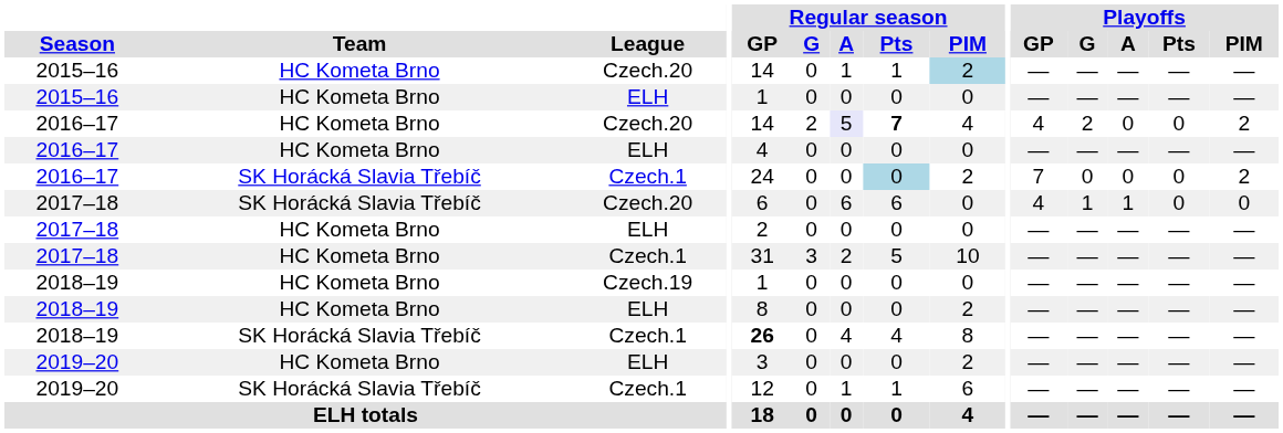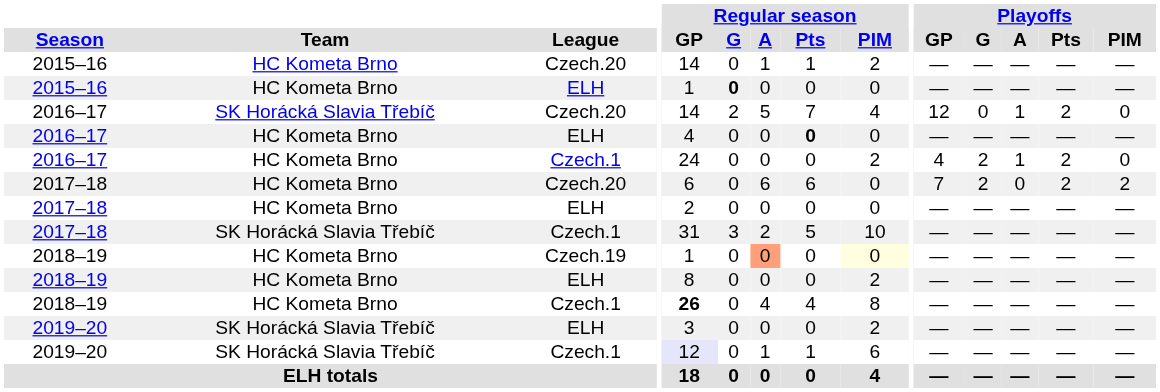 <table border="0" cellpadding="1" cellspacing="0" style="text-align:center; width:60em">
 <tr bgcolor="#e0e0e0">
 <th colspan="3" bgcolor="#ffffff"></th>
 <th rowspan="92" bgcolor="#ffffff"></th>
 <th colspan="5"><a href='#'>Regular season</a></th>
 <th rowspan="92" bgcolor="#ffffff"></th>
 <th colspan="5"><a href='#'>Playoffs</a></th>
 </tr>
 <tr bgcolor="#e0e0e0">
 <th><a href='#'>Season</a></th>
 <th>Team</th>
 <th>League</th>
 <th>GP</th>
 <th><a href='#'>G</a></th>
 <th><a href='#'>A</a></th>
 <th><a href='#'>Pts</a></th>
 <th><a href='#'>PIM</a></th>
 <th>GP</th>
 <th>G</th>
 <th>A</th>
 <th>Pts</th>
 <th>PIM</th>
 </tr>
 <tr>
 <td>2015–16</td>
 <td><a href='#'>HC Kometa Brno</a></td>
 <td>Czech.20</td>
 <td>14</td>
 <td>0</td>
 <td>1</td>
 <td>1</td>
-<td style="background: lightblue;">2</td>
+<td>2</td>
 <td>—</td>
 <td>—</td>
 <td>—</td>
 <td>—</td>
 <td>—</td>
 </tr>
 <tr bgcolor="#f0f0f0">
 <td><a href='#'>2015–16</a></td>
 <td>HC Kometa Brno</td>
 <td><a href='#'>ELH</a></td>
 <td>1</td>
-<td>0</td>
+<td><strong>0</strong></td>
 <td>0</td>
 <td>0</td>
 <td>0</td>
 <td>—</td>
 <td>—</td>
 <td>—</td>
 <td>—</td>
 <td>—</td>
 </tr>
 <tr>
 <td>2016–17</td>
-<td>HC Kometa Brno</td>
+<td><a href='#'>SK Horácká Slavia Třebíč</a></td>
 <td>Czech.20</td>
 <td>14</td>
 <td>2</td>
-<td style="background: lavender;">5</td>
-<td><strong>7</strong></td>
+<td>5</td>
+<td>7</td>
 <td>4</td>
-<td>4</td>
+<td>12</td>
+<td>0</td>
+<td>1</td>
 <td>2</td>
 <td>0</td>
-<td>0</td>
-<td>2</td>
 </tr>
 <tr bgcolor="#f0f0f0">
 <td><a href='#'>2016–17</a></td>
 <td>HC Kometa Brno</td>
 <td>ELH</td>
 <td>4</td>
 <td>0</td>
 <td>0</td>
-<td>0</td>
+<td><strong>0</strong></td>
 <td>0</td>
 <td>—</td>
 <td>—</td>
 <td>—</td>
 <td>—</td>
 <td>—</td>
 </tr>
 <tr>
 <td><a href='#'>2016–17</a></td>
-<td><a href='#'>SK Horácká Slavia Třebíč</a></td>
+<td>HC Kometa Brno</td>
 <td><a href='#'>Czech.1</a></td>
 <td>24</td>
 <td>0</td>
 <td>0</td>
-<td style="background: lightblue;">0</td>
-<td>2</td>
-<td>7</td>
-<td>0</td>
-<td>0</td>
 <td>0</td>
 <td>2</td>
+<td>4</td>
+<td>2</td>
+<td>1</td>
+<td>2</td>
+<td>0</td>
 </tr>
 <tr bgcolor="#f0f0f0">
 <td>2017–18</td>
-<td>SK Horácká Slavia Třebíč</td>
+<td>HC Kometa Brno</td>
 <td>Czech.20</td>
 <td>6</td>
 <td>0</td>
 <td>6</td>
 <td>6</td>
 <td>0</td>
-<td>4</td>
-<td>1</td>
-<td>1</td>
+<td>7</td>
+<td>2</td>
 <td>0</td>
-<td>0</td>
+<td>2</td>
+<td>2</td>
 </tr>
 <tr>
 <td><a href='#'>2017–18</a></td>
 <td>HC Kometa Brno</td>
 <td>ELH</td>
 <td>2</td>
 <td>0</td>
 <td>0</td>
 <td>0</td>
 <td>0</td>
 <td>—</td>
 <td>—</td>
 <td>—</td>
 <td>—</td>
 <td>—</td>
 </tr>
 <tr bgcolor="#f0f0f0">
 <td><a href='#'>2017–18</a></td>
-<td>HC Kometa Brno</td>
+<td>SK Horácká Slavia Třebíč</td>
 <td>Czech.1</td>
 <td>31</td>
 <td>3</td>
 <td>2</td>
 <td>5</td>
 <td>10</td>
 <td>—</td>
 <td>—</td>
 <td>—</td>
 <td>—</td>
 <td>—</td>
 </tr>
 <tr>
 <td>2018–19</td>
 <td>HC Kometa Brno</td>
 <td>Czech.19</td>
 <td>1</td>
 <td>0</td>
+<td style="background: lightsalmon;">0</td>
 <td>0</td>
-<td>0</td>
-<td>0</td>
+<td style="background: lightyellow;">0</td>
 <td>—</td>
 <td>—</td>
 <td>—</td>
 <td>—</td>
 <td>—</td>
 </tr>
 <tr bgcolor="#f0f0f0">
 <td><a href='#'>2018–19</a></td>
 <td>HC Kometa Brno</td>
 <td>ELH</td>
 <td>8</td>
 <td>0</td>
 <td>0</td>
 <td>0</td>
 <td>2</td>
 <td>—</td>
 <td>—</td>
 <td>—</td>
 <td>—</td>
 <td>—</td>
 </tr>
 <tr>
 <td>2018–19</td>
-<td>SK Horácká Slavia Třebíč</td>
+<td>HC Kometa Brno</td>
 <td>Czech.1</td>
 <td><strong>26</strong></td>
 <td>0</td>
 <td>4</td>
 <td>4</td>
 <td>8</td>
 <td>—</td>
 <td>—</td>
 <td>—</td>
 <td>—</td>
 <td>—</td>
 </tr>
 <tr bgcolor="#f0f0f0">
 <td><a href='#'>2019–20</a></td>
-<td>HC Kometa Brno</td>
+<td>SK Horácká Slavia Třebíč</td>
 <td>ELH</td>
 <td>3</td>
 <td>0</td>
 <td>0</td>
 <td>0</td>
 <td>2</td>
 <td>—</td>
 <td>—</td>
 <td>—</td>
 <td>—</td>
 <td>—</td>
 </tr>
 <tr>
 <td>2019–20</td>
 <td>SK Horácká Slavia Třebíč</td>
 <td>Czech.1</td>
-<td>12</td>
+<td style="background: lavender;">12</td>
 <td>0</td>
 <td>1</td>
 <td>1</td>
 <td>6</td>
 <td>—</td>
 <td>—</td>
 <td>—</td>
 <td>—</td>
 <td>—</td>
 </tr>
 <tr bgcolor="#e0e0e0">
 <th colspan="3">ELH totals</th>
 <th>18</th>
 <th>0</th>
 <th>0</th>
 <th>0</th>
 <th>4</th>
 <th>—</th>
 <th>—</th>
 <th>—</th>
 <th>—</th>
 <th>—</th>
 </tr>
 </table>
